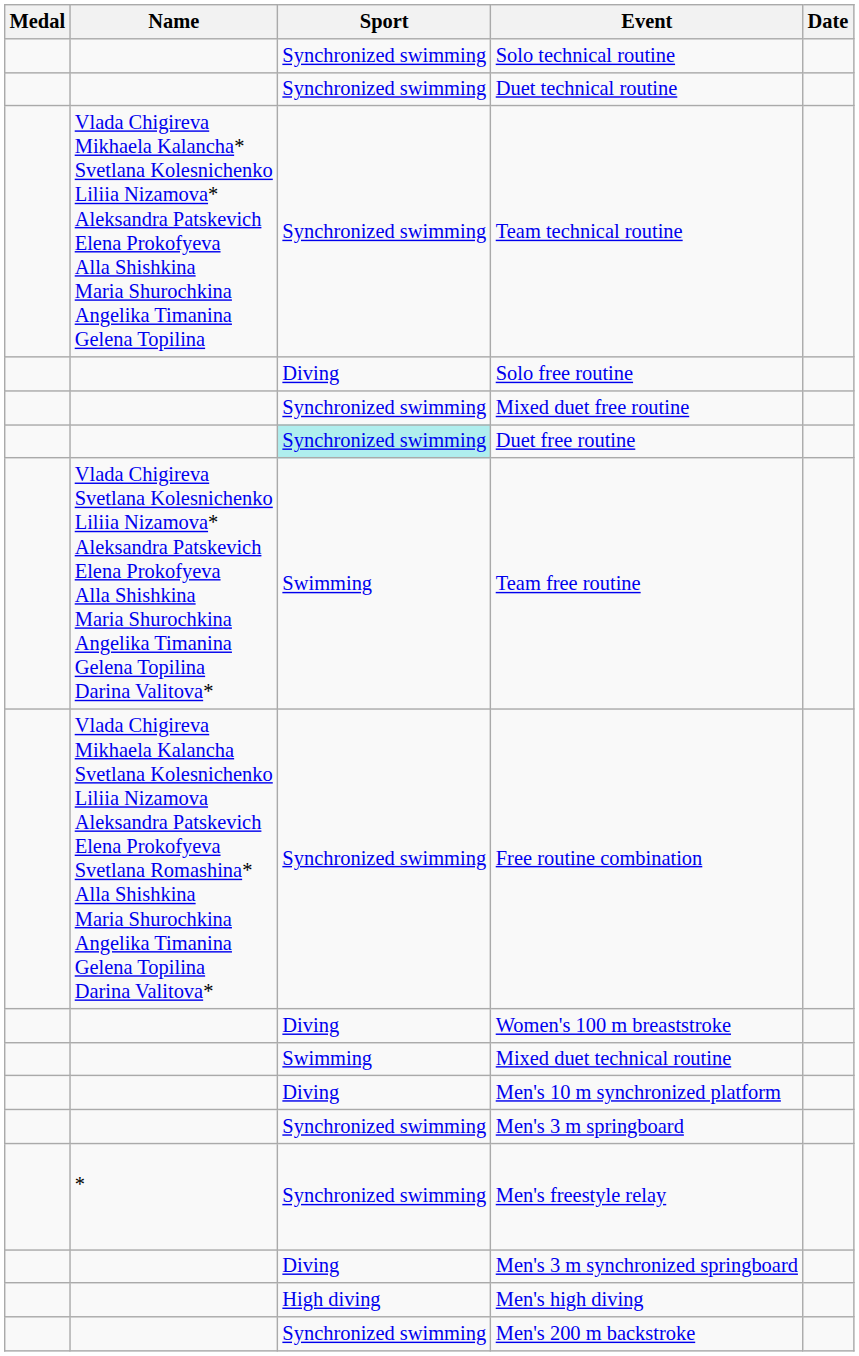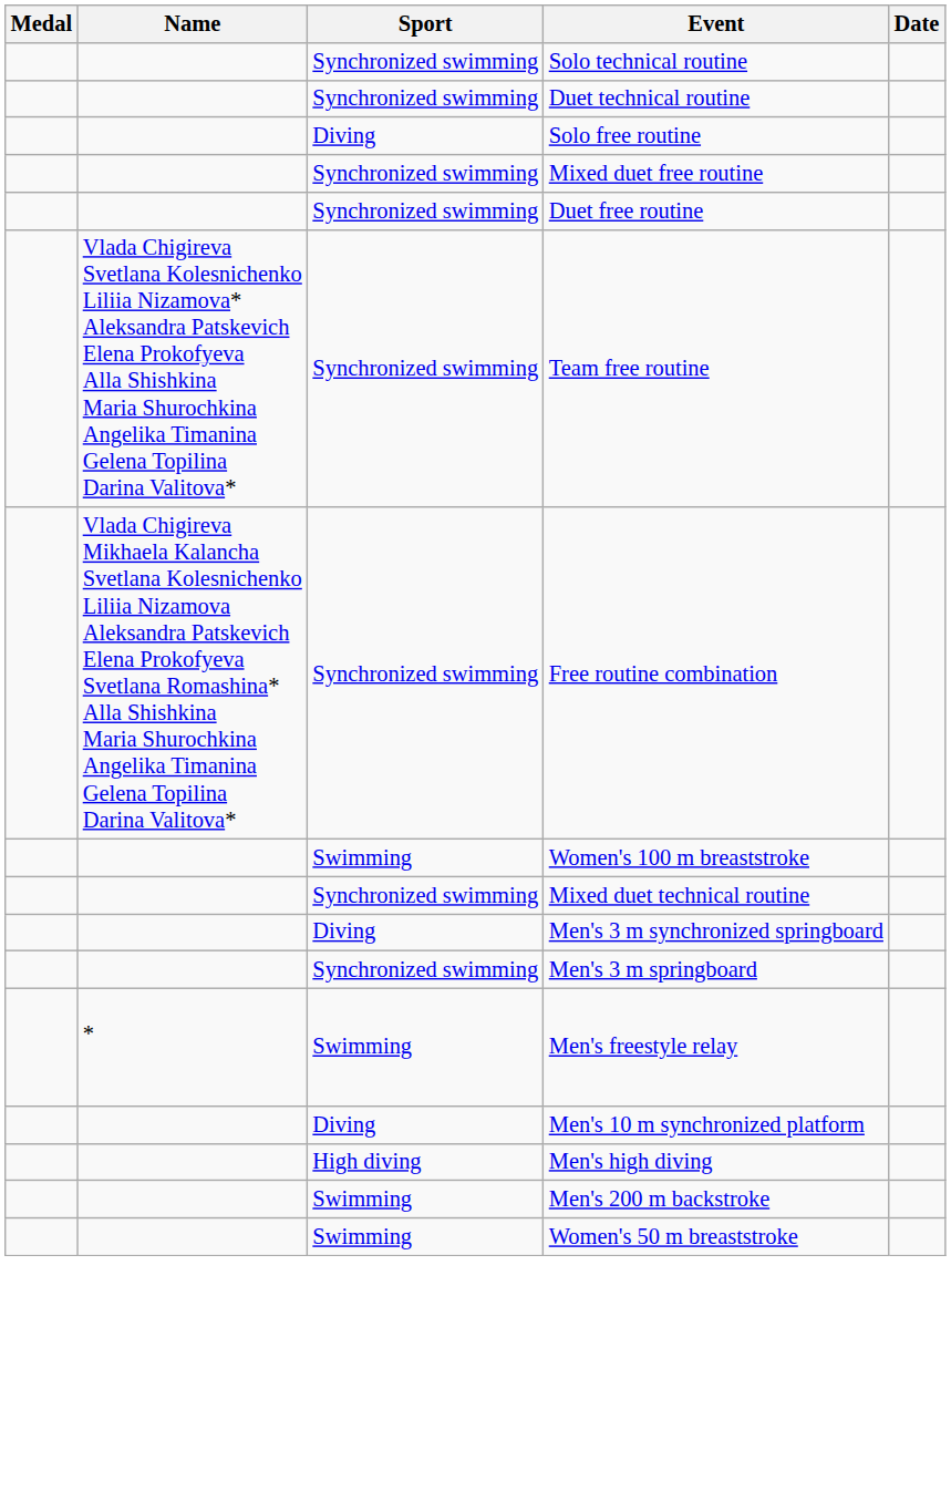 <table class="wikitable sortable" style="font-size:90%">
 <tr>
 <th>Medal</th>
 <th>Name</th>
 <th>Sport</th>
 <th>Event</th>
 <th>Date</th>
 </tr>
 <tr>
 <td></td>
 <td></td>
 <td><a href='#'>Synchronized swimming</a></td>
 <td><a href='#'>Solo technical routine</a></td>
 <td></td>
 </tr>
 <tr>
 <td></td>
 <td><br></td>
 <td><a href='#'>Synchronized swimming</a></td>
 <td><a href='#'>Duet technical routine</a></td>
 <td></td>
 </tr>
 <tr>
 <td></td>
-<td><a href='#'>Vlada Chigireva</a><br><a href='#'>Mikhaela Kalancha</a>*<br><a href='#'>Svetlana Kolesnichenko</a><br><a href='#'>Liliia Nizamova</a>*<br><a href='#'>Aleksandra Patskevich</a><br><a href='#'>Elena Prokofyeva</a><br><a href='#'>Alla Shishkina</a><br><a href='#'>Maria Shurochkina</a><br><a href='#'>Angelika Timanina</a><br><a href='#'>Gelena Topilina</a></td>
-<td><a href='#'>Synchronized swimming</a></td>
-<td><a href='#'>Team technical routine</a></td>
-<td></td>
-</tr>
-<tr>
-<td></td>
 <td></td>
 <td><a href='#'>Diving</a></td>
 <td><a href='#'>Solo free routine</a></td>
 <td></td>
 </tr>
 <tr>
 <td></td>
 <td><br></td>
 <td><a href='#'>Synchronized swimming</a></td>
 <td><a href='#'>Mixed duet free routine</a></td>
 <td></td>
 </tr>
 <tr>
 <td></td>
 <td><br></td>
-<td style="background: paleturquoise;"><a href='#'>Synchronized swimming</a></td>
+<td><a href='#'>Synchronized swimming</a></td>
 <td><a href='#'>Duet free routine</a></td>
 <td></td>
 </tr>
 <tr>
 <td></td>
 <td><a href='#'>Vlada Chigireva</a><br><a href='#'>Svetlana Kolesnichenko</a><br><a href='#'>Liliia Nizamova</a>*<br><a href='#'>Aleksandra Patskevich</a><br><a href='#'>Elena Prokofyeva</a><br><a href='#'>Alla Shishkina</a><br><a href='#'>Maria Shurochkina</a><br><a href='#'>Angelika Timanina</a><br><a href='#'>Gelena Topilina</a><br><a href='#'>Darina Valitova</a>*</td>
-<td><a href='#'>Swimming</a></td>
+<td><a href='#'>Synchronized swimming</a></td>
 <td><a href='#'>Team free routine</a></td>
 <td></td>
 </tr>
 <tr>
 <td></td>
 <td><a href='#'>Vlada Chigireva</a> <br><a href='#'>Mikhaela Kalancha</a> <br><a href='#'>Svetlana Kolesnichenko</a><br><a href='#'>Liliia Nizamova</a><br><a href='#'>Aleksandra Patskevich</a><br><a href='#'>Elena Prokofyeva</a><br><a href='#'>Svetlana Romashina</a>*<br><a href='#'>Alla Shishkina</a><br><a href='#'>Maria Shurochkina</a><br><a href='#'>Angelika Timanina</a><br><a href='#'>Gelena Topilina</a><br><a href='#'>Darina Valitova</a>*</td>
 <td><a href='#'>Synchronized swimming</a></td>
 <td><a href='#'>Free routine combination</a></td>
 <td></td>
 </tr>
 <tr>
 <td></td>
 <td></td>
-<td><a href='#'>Diving</a></td>
+<td><a href='#'>Swimming</a></td>
 <td><a href='#'>Women's 100 m breaststroke</a></td>
 <td></td>
 </tr>
 <tr>
 <td></td>
 <td><br></td>
+<td><a href='#'>Synchronized swimming</a></td>
+<td><a href='#'>Mixed duet technical routine</a></td>
+<td></td>
+</tr>
+<tr>
+<td></td>
+<td><br></td>
+<td><a href='#'>Diving</a></td>
+<td><a href='#'>Men's 3 m synchronized springboard</a></td>
+<td></td>
+</tr>
+<tr>
+<td></td>
+<td></td>
+<td><a href='#'>Synchronized swimming</a></td>
+<td><a href='#'>Men's 3 m springboard</a></td>
+<td></td>
+</tr>
+<tr>
+<td></td>
+<td><br>*<br><br><br></td>
 <td><a href='#'>Swimming</a></td>
-<td><a href='#'>Mixed duet technical routine</a></td>
+<td><a href='#'>Men's  freestyle relay</a></td>
 <td></td>
 </tr>
 <tr>
 <td></td>
 <td><br></td>
 <td><a href='#'>Diving</a></td>
 <td><a href='#'>Men's 10 m synchronized platform</a></td>
 <td></td>
 </tr>
 <tr>
 <td></td>
 <td></td>
-<td><a href='#'>Synchronized swimming</a></td>
-<td><a href='#'>Men's 3 m springboard</a></td>
-<td></td>
-</tr>
-<tr>
-<td></td>
-<td><br>*<br><br><br></td>
-<td><a href='#'>Synchronized swimming</a></td>
-<td><a href='#'>Men's  freestyle relay</a></td>
-<td></td>
-</tr>
-<tr>
-<td></td>
-<td><br></td>
-<td><a href='#'>Diving</a></td>
-<td><a href='#'>Men's 3 m synchronized springboard</a></td>
-<td></td>
-</tr>
-<tr>
-<td></td>
-<td></td>
 <td><a href='#'>High diving</a></td>
 <td><a href='#'>Men's high diving</a></td>
 <td></td>
 </tr>
 <tr>
 <td></td>
 <td></td>
-<td><a href='#'>Synchronized swimming</a></td>
+<td><a href='#'>Swimming</a></td>
 <td><a href='#'>Men's 200 m backstroke</a></td>
 <td></td>
 </tr>
+<tr>
+<td></td>
+<td></td>
+<td><a href='#'>Swimming</a></td>
+<td><a href='#'>Women's 50 m breaststroke</a></td>
+<td></td>
+</tr>
 </table>
